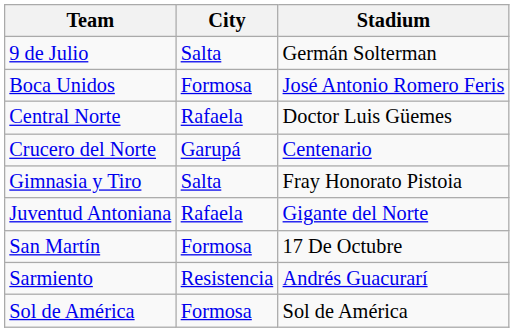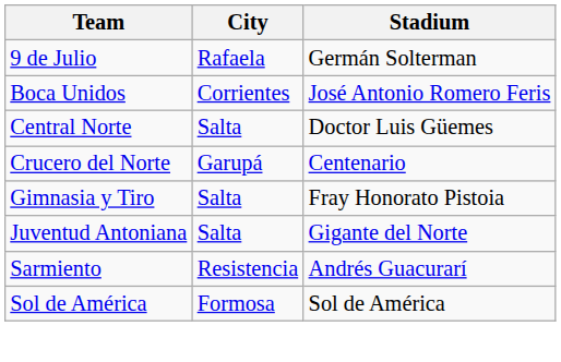 <table class="wikitable sortable">
 <tr>
 <th>Team</th>
 <th>City</th>
 <th>Stadium</th>
 </tr>
 <tr>
 <td> <a href='#'>9 de Julio</a></td>
-<td><a href='#'>Salta</a></td>
+<td><a href='#'>Rafaela</a></td>
 <td>Germán Solterman</td>
 </tr>
 <tr>
 <td> <a href='#'>Boca Unidos</a></td>
-<td><a href='#'>Formosa</a></td>
+<td><a href='#'>Corrientes</a></td>
 <td><a href='#'>José Antonio Romero Feris</a></td>
 </tr>
 <tr>
 <td> <a href='#'>Central Norte</a></td>
-<td><a href='#'>Rafaela</a></td>
+<td><a href='#'>Salta</a></td>
 <td>Doctor Luis Güemes</td>
 </tr>
 <tr>
 <td> <a href='#'>Crucero del Norte</a></td>
 <td><a href='#'>Garupá</a></td>
 <td><a href='#'>Centenario</a></td>
 </tr>
 <tr>
 <td> <a href='#'>Gimnasia y Tiro</a></td>
 <td><a href='#'>Salta</a></td>
 <td>Fray Honorato Pistoia</td>
 </tr>
 <tr>
 <td> <a href='#'>Juventud Antoniana</a></td>
-<td><a href='#'>Rafaela</a></td>
+<td><a href='#'>Salta</a></td>
 <td><a href='#'>Gigante del Norte</a></td>
-</tr>
-<tr>
-<td> <a href='#'>San Martín</a></td>
-<td><a href='#'>Formosa</a></td>
-<td>17 De Octubre</td>
 </tr>
 <tr>
 <td> <a href='#'>Sarmiento</a></td>
 <td><a href='#'>Resistencia</a></td>
 <td><a href='#'>Andrés Guacurarí</a></td>
 </tr>
 <tr>
 <td> <a href='#'>Sol de América</a></td>
 <td><a href='#'>Formosa</a></td>
 <td>Sol de América</td>
 </tr>
 </table>
